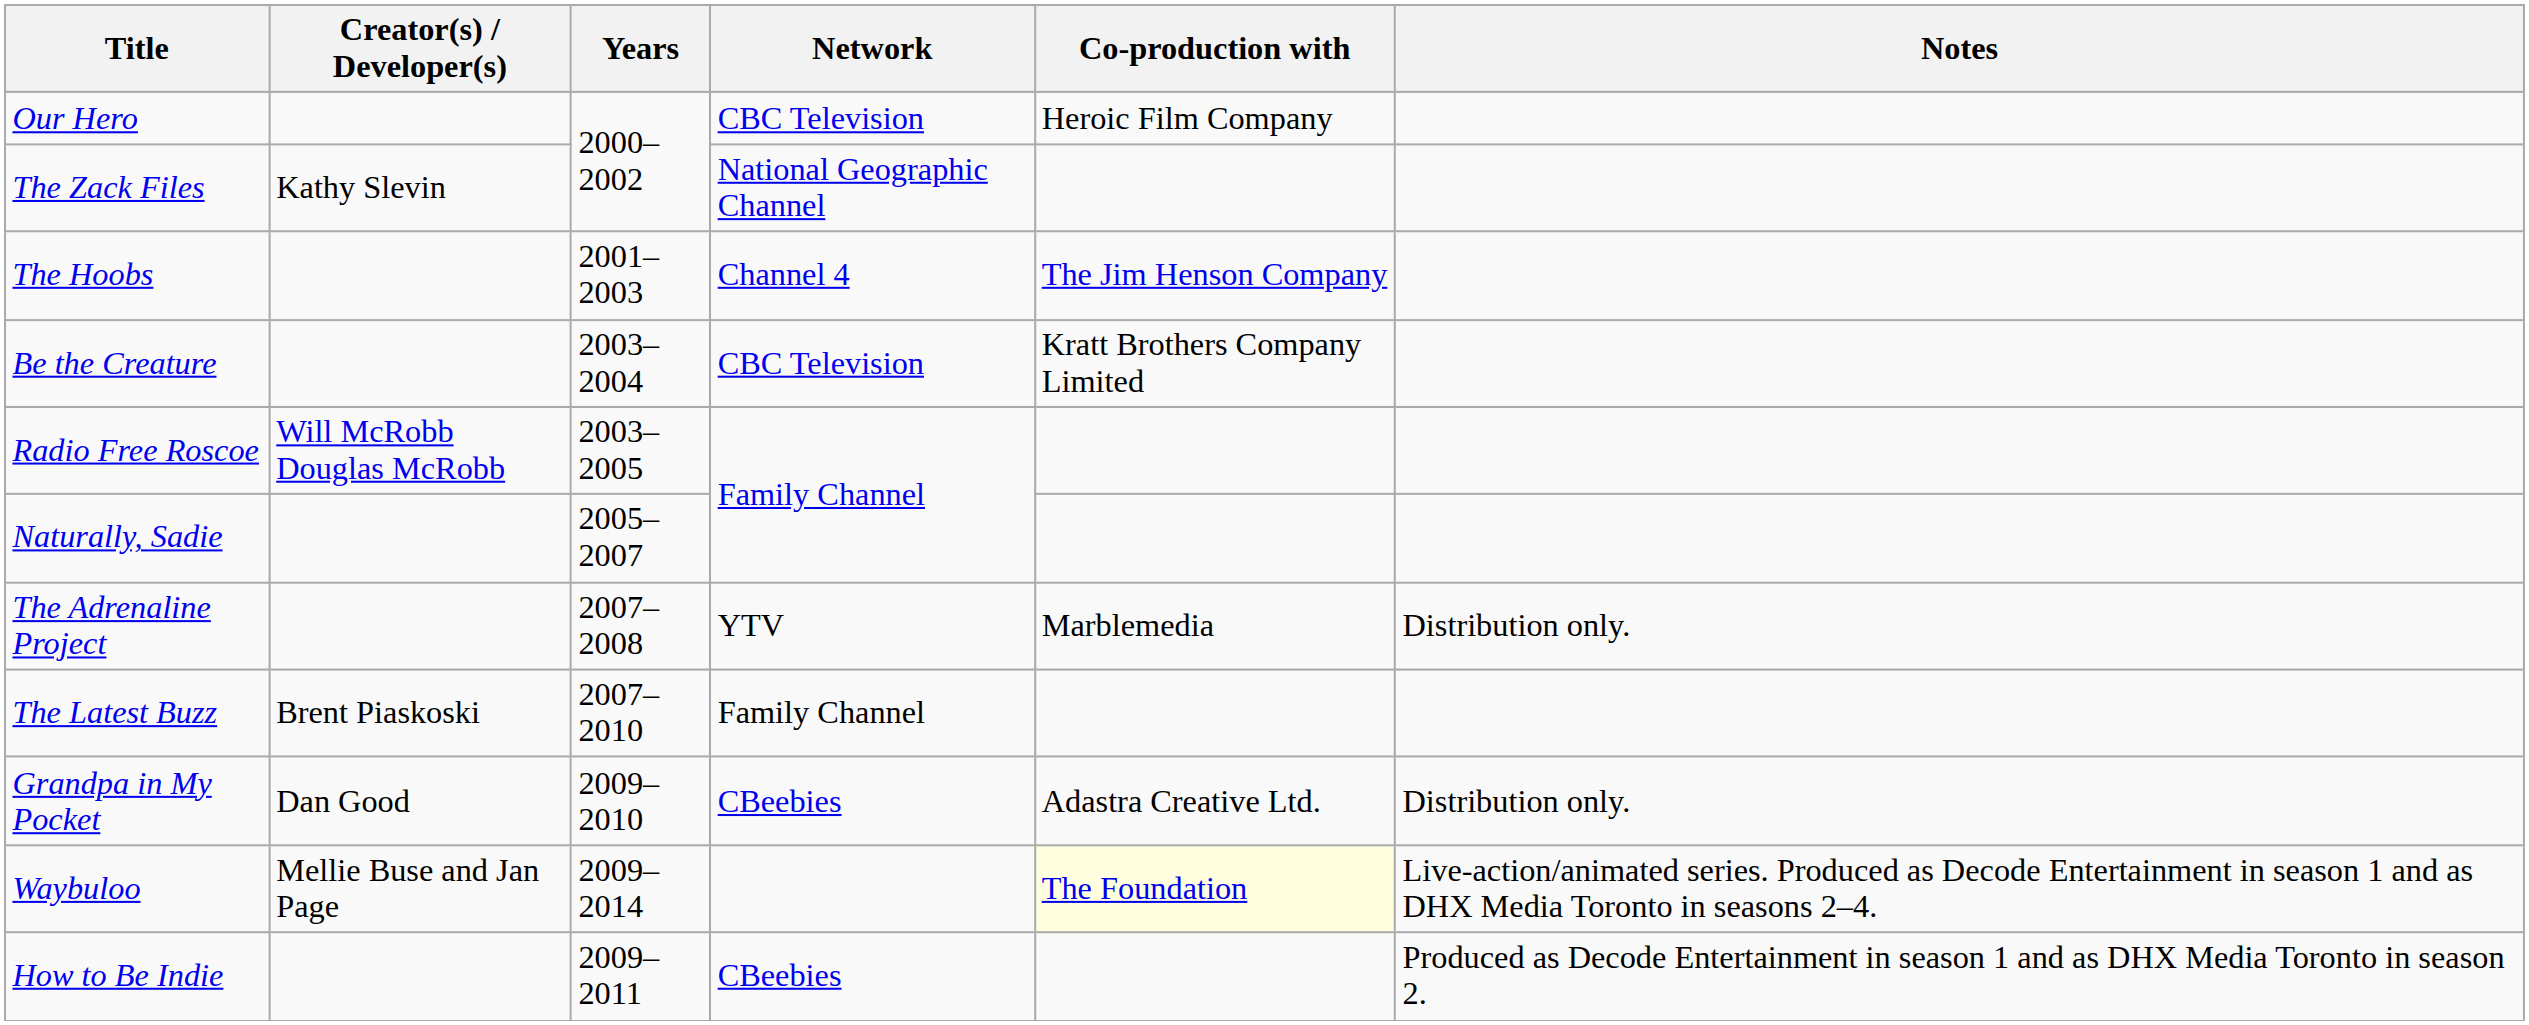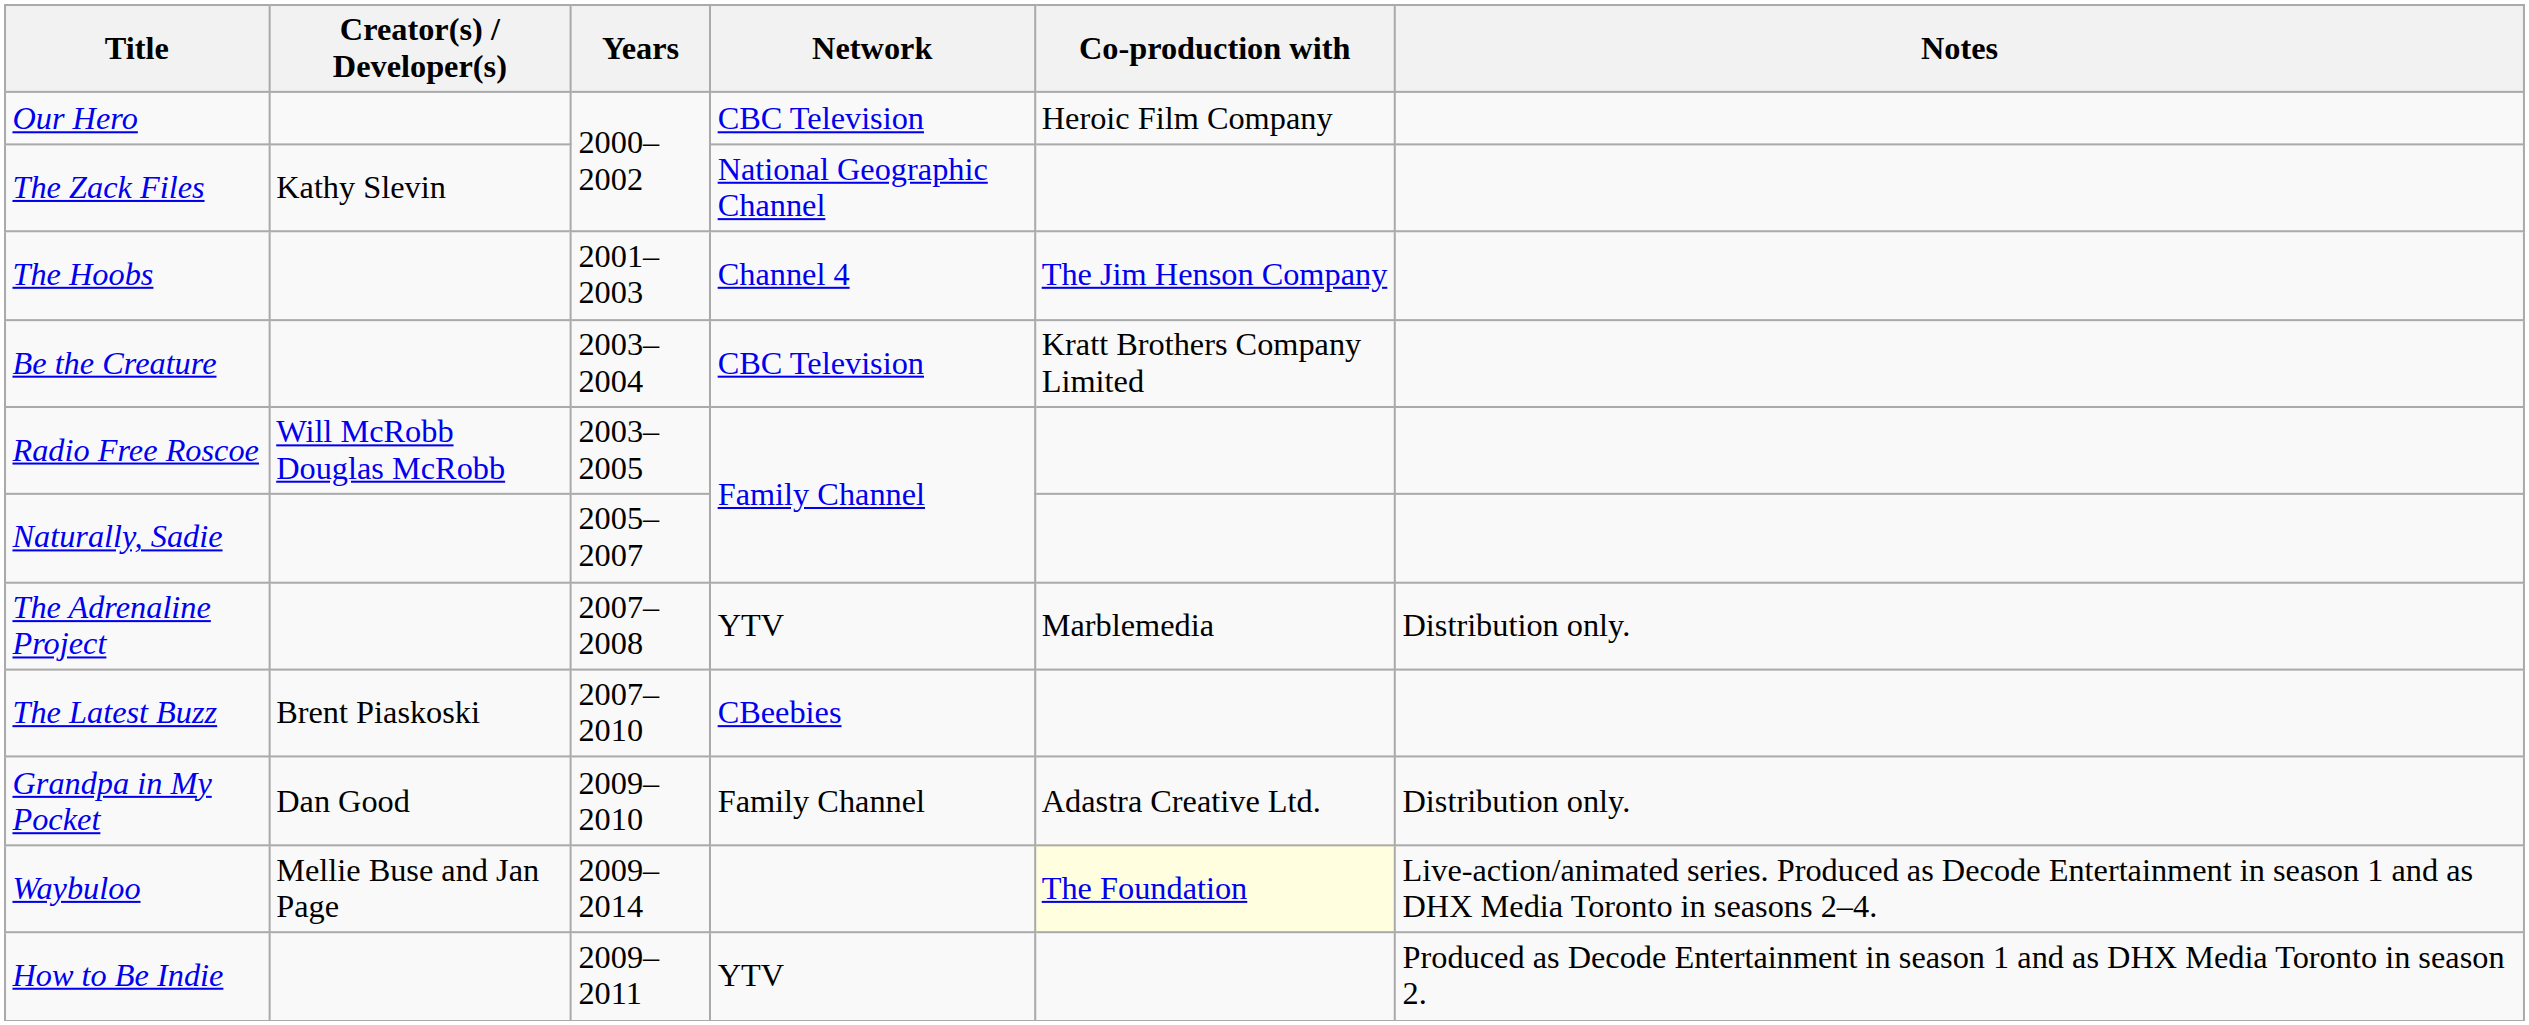 <table class="wikitable">
 <tr>
 <th>Title</th>
 <th>Creator(s) / Developer(s)</th>
 <th>Years</th>
 <th>Network</th>
 <th>Co-production with</th>
 <th>Notes</th>
 </tr>
 <tr>
 <td><em><a href='#'>Our Hero</a></em></td>
 <td></td>
 <td rowspan="2">2000–2002</td>
 <td><a href='#'>CBC Television</a></td>
 <td>Heroic Film Company</td>
 <td></td>
 </tr>
 <tr>
 <td><em><a href='#'>The Zack Files</a></em></td>
 <td>Kathy Slevin</td>
 <td><a href='#'>National Geographic Channel</a></td>
 <td></td>
 <td></td>
 </tr>
 <tr>
 <td><em><a href='#'>The Hoobs</a></em></td>
 <td></td>
 <td>2001–2003</td>
 <td><a href='#'>Channel 4</a></td>
 <td><a href='#'>The Jim Henson Company</a></td>
 <td></td>
 </tr>
 <tr>
 <td><em><a href='#'>Be the Creature</a></em></td>
 <td></td>
 <td>2003–2004</td>
 <td><a href='#'>CBC Television</a></td>
 <td>Kratt Brothers Company Limited</td>
 <td></td>
 </tr>
 <tr>
 <td><em><a href='#'>Radio Free Roscoe</a></em></td>
 <td><a href='#'>Will McRobb<br>Douglas McRobb</a></td>
 <td>2003–2005</td>
 <td rowspan="2"><a href='#'>Family Channel</a></td>
 <td></td>
 <td></td>
 </tr>
 <tr>
 <td><em><a href='#'>Naturally, Sadie</a></em></td>
 <td></td>
 <td>2005–2007</td>
 <td></td>
 <td></td>
 </tr>
 <tr>
 <td><em><a href='#'>The Adrenaline Project</a></em></td>
 <td></td>
 <td>2007–2008</td>
 <td>YTV</td>
 <td>Marblemedia</td>
 <td>Distribution only.</td>
 </tr>
 <tr>
 <td><em><a href='#'>The Latest Buzz</a></em></td>
 <td>Brent Piaskoski</td>
 <td>2007–2010</td>
-<td>Family Channel</td>
+<td><a href='#'>CBeebies</a></td>
 <td></td>
 <td></td>
 </tr>
 <tr>
 <td><em><a href='#'>Grandpa in My Pocket</a></em></td>
 <td>Dan Good</td>
 <td>2009–2010</td>
-<td><a href='#'>CBeebies</a></td>
+<td>Family Channel</td>
 <td>Adastra Creative Ltd.</td>
 <td>Distribution only.</td>
 </tr>
 <tr>
 <td><em><a href='#'>Waybuloo</a></em></td>
 <td>Mellie Buse and Jan Page</td>
 <td>2009–2014</td>
 <td></td>
 <td style="background: lightyellow;"><a href='#'>The Foundation</a></td>
 <td>Live-action/animated series. Produced as Decode Entertainment in season 1 and as DHX Media Toronto in seasons 2–4.</td>
 </tr>
 <tr>
 <td><em><a href='#'>How to Be Indie</a></em></td>
 <td></td>
 <td>2009–2011</td>
-<td><a href='#'>CBeebies</a></td>
+<td>YTV</td>
 <td></td>
 <td>Produced as Decode Entertainment in season 1 and as DHX Media Toronto in season 2.</td>
 </tr>
 <tr>
 </tr>
 </table>
